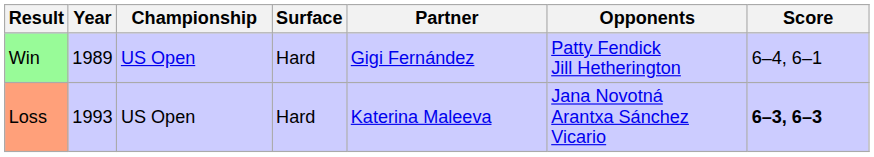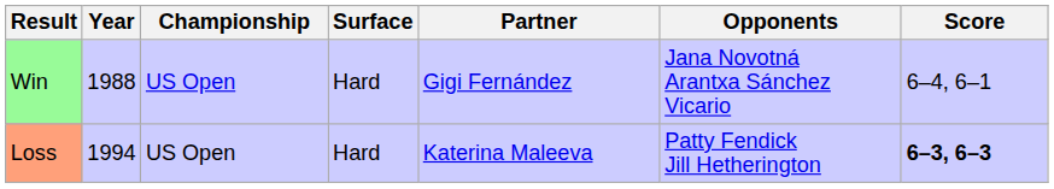 <table class="sortable wikitable">
 <tr>
 <th>Result</th>
 <th style="width:30px">Year</th>
 <th style="width:130px">Championship</th>
 <th style="width:50px">Surface</th>
 <th style="width:170px">Partner</th>
 <th style="width:170px">Opponents</th>
 <th style="width:100px"  class="unsortable">Score</th>
 </tr>
 <tr style="background:#ccccff;">
 <td style="background:#98fb98;">Win</td>
-<td>1989</td>
+<td>1988</td>
 <td><a href='#'>US Open</a></td>
 <td>Hard</td>
 <td> <a href='#'>Gigi Fernández</a></td>
-<td> <a href='#'>Patty Fendick</a> <br>  <a href='#'>Jill Hetherington</a></td>
+<td> <a href='#'>Jana Novotná</a> <br>  <a href='#'>Arantxa Sánchez Vicario</a></td>
 <td>6–4, 6–1</td>
 </tr>
 <tr style="background:#ccccff;">
 <td style="background:#ffa07a;">Loss</td>
-<td>1993</td>
+<td>1994</td>
 <td>US Open</td>
 <td>Hard</td>
 <td> <a href='#'>Katerina Maleeva</a></td>
-<td> <a href='#'>Jana Novotná</a> <br>  <a href='#'>Arantxa Sánchez Vicario</a></td>
+<td> <a href='#'>Patty Fendick</a> <br>  <a href='#'>Jill Hetherington</a></td>
 <td><strong>6–3, 6–3</strong></td>
 </tr>
 </table>
